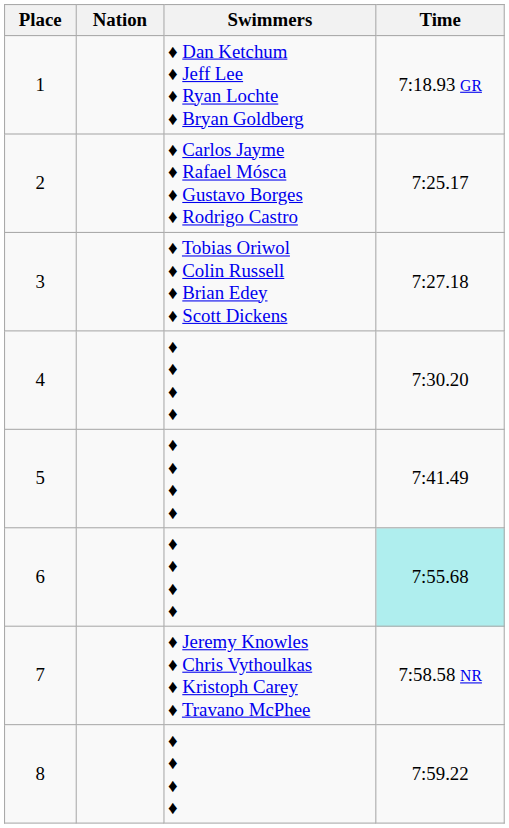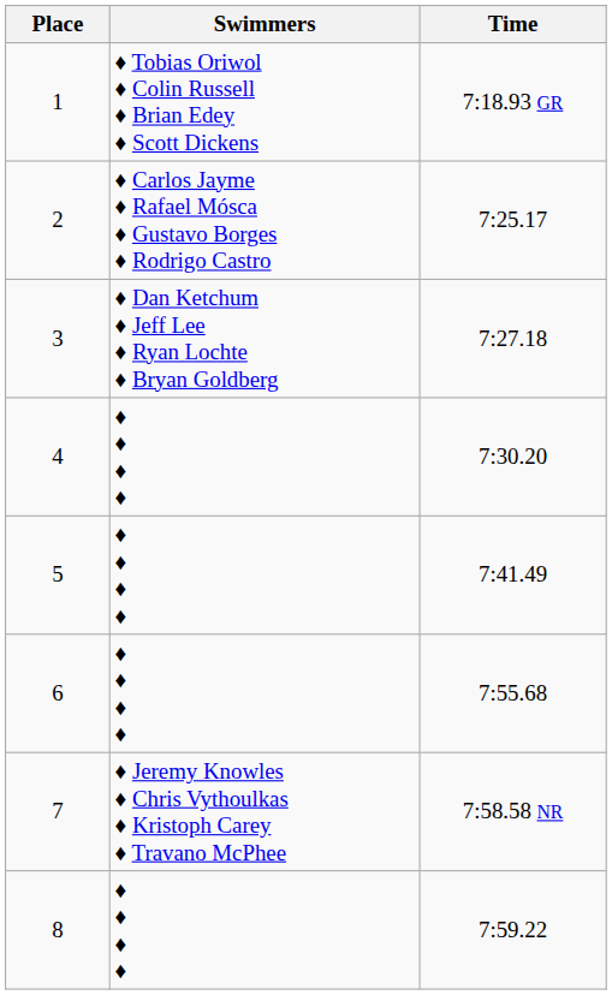 <table class="wikitable" style=" text-align:center; font-size:110%;" width="75%">
 <tr>
 <th>Place</th>
-<th>Nation</th>
 <th>Swimmers</th>
 <th>Time</th>
 </tr>
 <tr>
 <td>1</td>
-<td align="left"></td>
-<td align="left">♦ <a href='#'>Dan Ketchum</a><br>♦ <a href='#'>Jeff Lee</a><br>♦ <a href='#'>Ryan Lochte</a><br>♦ <a href='#'>Bryan Goldberg</a></td>
+<td align="left">♦ <a href='#'>Tobias Oriwol</a><br>♦ <a href='#'>Colin Russell</a><br>♦ <a href='#'>Brian Edey</a><br>♦ <a href='#'>Scott Dickens</a></td>
 <td>7:18.93 <small><a href='#'>GR</a></small></td>
 </tr>
 <tr>
 <td>2</td>
-<td align="left"></td>
 <td align="left">♦ <a href='#'>Carlos Jayme</a><br>♦ <a href='#'>Rafael Mósca</a><br>♦ <a href='#'>Gustavo Borges</a><br>♦ <a href='#'>Rodrigo Castro</a></td>
 <td>7:25.17</td>
 </tr>
 <tr>
 <td>3</td>
-<td align="left"></td>
-<td align="left">♦ <a href='#'>Tobias Oriwol</a><br>♦ <a href='#'>Colin Russell</a><br>♦ <a href='#'>Brian Edey</a><br>♦ <a href='#'>Scott Dickens</a></td>
+<td align="left">♦ <a href='#'>Dan Ketchum</a><br>♦ <a href='#'>Jeff Lee</a><br>♦ <a href='#'>Ryan Lochte</a><br>♦ <a href='#'>Bryan Goldberg</a></td>
 <td>7:27.18</td>
 </tr>
 <tr>
 <td>4</td>
-<td align="left"></td>
 <td align="left">♦ <br>♦ <br>♦ <br>♦</td>
 <td>7:30.20</td>
 </tr>
 <tr>
 <td>5</td>
-<td align="left"></td>
 <td align="left">♦ <br>♦ <br>♦ <br>♦</td>
 <td>7:41.49</td>
 </tr>
 <tr>
 <td>6</td>
-<td align="left"></td>
 <td align="left">♦ <br>♦ <br>♦ <br>♦</td>
-<td style="background: paleturquoise;">7:55.68</td>
+<td>7:55.68</td>
 </tr>
 <tr>
 <td>7</td>
-<td align="left"></td>
 <td align="left">♦ <a href='#'>Jeremy Knowles</a><br>♦ <a href='#'>Chris Vythoulkas</a><br>♦ <a href='#'>Kristoph Carey</a><br>♦ <a href='#'>Travano McPhee</a></td>
 <td>7:58.58 <small><a href='#'>NR</a></small></td>
 </tr>
 <tr>
 <td>8</td>
-<td align="left"></td>
 <td align="left">♦ <br>♦ <br>♦ <br>♦</td>
 <td>7:59.22</td>
 </tr>
 </table>
